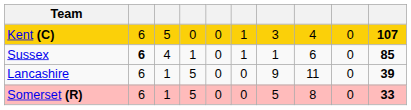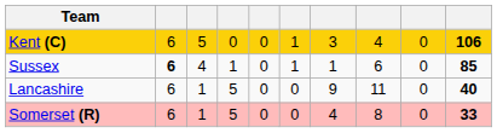 <table class="wikitable" style="text-align:center">
 <tr>
 <th width="150">Team</th>
 <th width="25"></th>
 <th width="25"></th>
 <th width="25"></th>
 <th width="25"></th>
 <th width="25"></th>
 <th width="40"></th>
 <th width="40"></th>
 <th width="40"></th>
 <th width="40"></th>
 </tr>
 <tr style="background:#fbd009">
 <td style="text-align:left"><a href='#'>Kent</a> <strong>(C)</strong></td>
 <td>6</td>
 <td>5</td>
 <td>0</td>
 <td>0</td>
 <td>1</td>
 <td>3</td>
 <td>4</td>
 <td>0</td>
-<td><strong>107</strong></td>
+<td><strong>106</strong></td>
 </tr>
 <tr>
 <td style="text-align:left"><a href='#'>Sussex</a></td>
 <td><strong>6</strong></td>
 <td>4</td>
 <td>1</td>
 <td>0</td>
 <td>1</td>
 <td>1</td>
 <td>6</td>
 <td>0</td>
 <td><strong>85</strong></td>
 </tr>
 <tr>
 <td style="text-align:left"><a href='#'>Lancashire</a></td>
 <td>6</td>
 <td>1</td>
 <td>5</td>
 <td>0</td>
 <td>0</td>
 <td>9</td>
 <td>11</td>
 <td>0</td>
-<td><strong>39</strong></td>
+<td><strong>40</strong></td>
 </tr>
 <tr style="background:#FFBBBB">
 <td style="text-align:left"><a href='#'>Somerset</a> <strong>(R)</strong></td>
 <td>6</td>
 <td>1</td>
 <td>5</td>
 <td>0</td>
 <td>0</td>
-<td>5</td>
+<td>4</td>
 <td>8</td>
 <td>0</td>
 <td><strong>33</strong></td>
 </tr>
 </table>
